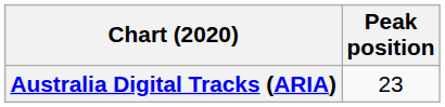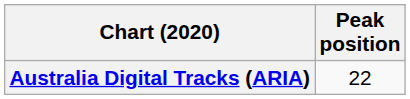 <table class="wikitable plainrowheaders" style="text-align:center">
 <tr>
 <th scope="col">Chart (2020)</th>
 <th scope="col">Peak<br>position</th>
 </tr>
 <tr>
 <th scope="row"><a href='#'>Australia Digital Tracks</a> (<a href='#'>ARIA</a>)</th>
-<td>23</td>
+<td>22</td>
 </tr>
 </table>
